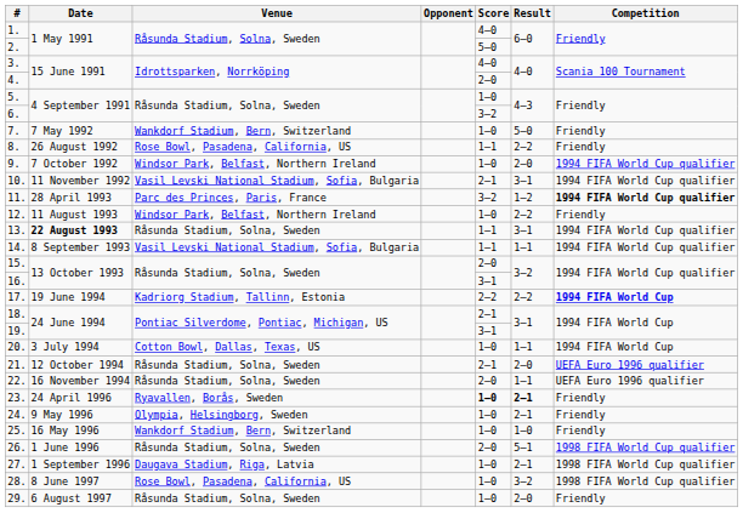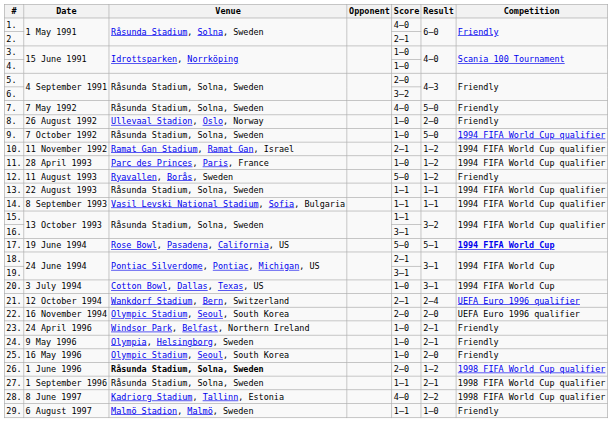 <table class="wikitable">
 <tr>
 <th>#</th>
 <th>Date</th>
 <th>Venue</th>
 <th>Opponent</th>
 <th>Score</th>
 <th>Result</th>
 <th>Competition</th>
 </tr>
 <tr>
 <td>1.</td>
 <td rowspan="2">1 May 1991</td>
 <td rowspan="2"><a href='#'>Råsunda Stadium</a>, <a href='#'>Solna</a>, Sweden</td>
 <td rowspan="2"></td>
 <td>4–0</td>
 <td rowspan="2">6–0</td>
 <td rowspan="2"><a href='#'>Friendly</a></td>
 </tr>
 <tr>
 <td>2.</td>
-<td>5–0</td>
+<td>2–1</td>
 </tr>
 <tr>
 <td>3.</td>
 <td rowspan="2">15 June 1991</td>
 <td rowspan="2"><a href='#'>Idrottsparken</a>, <a href='#'>Norrköping</a></td>
 <td rowspan="2"></td>
-<td>4–0</td>
+<td>1–0</td>
 <td rowspan="2">4–0</td>
 <td rowspan="2"><a href='#'>Scania 100 Tournament</a></td>
 </tr>
 <tr>
 <td>4.</td>
-<td>2–0</td>
+<td>1–0</td>
 </tr>
 <tr>
 <td>5.</td>
 <td rowspan="2">4 September 1991</td>
 <td rowspan="2">Råsunda Stadium, Solna, Sweden</td>
 <td rowspan="2"></td>
-<td>1–0</td>
+<td>2–0</td>
 <td rowspan="2">4–3</td>
 <td rowspan="2">Friendly</td>
 </tr>
 <tr>
 <td>6.</td>
 <td>3–2</td>
 </tr>
 <tr>
 <td>7.</td>
 <td>7 May 1992</td>
-<td><a href='#'>Wankdorf Stadium</a>, <a href='#'>Bern</a>, Switzerland</td>
+<td>Råsunda Stadium, Solna, Sweden</td>
 <td></td>
-<td>1–0</td>
+<td>4–0</td>
 <td>5–0</td>
 <td>Friendly</td>
 </tr>
 <tr>
 <td>8.</td>
 <td>26 August 1992</td>
-<td><a href='#'>Rose Bowl</a>, <a href='#'>Pasadena</a>, <a href='#'>California</a>, US</td>
+<td><a href='#'>Ullevaal Stadion</a>, <a href='#'>Oslo</a>, Norway</td>
 <td></td>
-<td>1–1</td>
-<td>2–2</td>
+<td>1–0</td>
+<td>2–0</td>
 <td>Friendly</td>
 </tr>
 <tr>
 <td>9.</td>
 <td>7 October 1992</td>
-<td><a href='#'>Windsor Park</a>, <a href='#'>Belfast</a>, Northern Ireland</td>
+<td>Råsunda Stadium, Solna, Sweden</td>
 <td></td>
 <td>1–0</td>
-<td>2–0</td>
+<td>5–0</td>
 <td><a href='#'>1994 FIFA World Cup qualifier</a></td>
 </tr>
 <tr>
 <td>10.</td>
 <td>11 November 1992</td>
-<td><a href='#'>Vasil Levski National Stadium</a>, <a href='#'>Sofia</a>, Bulgaria</td>
+<td><a href='#'>Ramat Gan Stadium</a>, <a href='#'>Ramat Gan</a>, Israel</td>
 <td></td>
 <td>2–1</td>
-<td>3–1</td>
+<td>1–2</td>
 <td>1994 FIFA World Cup qualifier</td>
 </tr>
 <tr>
 <td>11.</td>
 <td>28 April 1993</td>
 <td><a href='#'>Parc des Princes</a>, <a href='#'>Paris</a>, France</td>
 <td></td>
-<td>3–2</td>
+<td>1–0</td>
 <td>1–2</td>
-<td><strong>1994 FIFA World Cup qualifier</strong></td>
+<td>1994 FIFA World Cup qualifier</td>
 </tr>
 <tr>
 <td>12.</td>
 <td>11 August 1993</td>
-<td><a href='#'>Windsor Park</a>, <a href='#'>Belfast</a>, Northern Ireland</td>
+<td><a href='#'>Ryavallen</a>, <a href='#'>Borås</a>, Sweden</td>
 <td></td>
-<td>1–0</td>
-<td>2–2</td>
+<td>5–0</td>
+<td>1–2</td>
 <td>Friendly</td>
 </tr>
 <tr>
 <td>13.</td>
-<td><strong>22 August 1993</strong></td>
+<td>22 August 1993</td>
 <td>Råsunda Stadium, Solna, Sweden</td>
 <td></td>
 <td>1–1</td>
-<td>3–1</td>
+<td>1–1</td>
 <td>1994 FIFA World Cup qualifier</td>
 </tr>
 <tr>
 <td>14.</td>
 <td>8 September 1993</td>
 <td><a href='#'>Vasil Levski National Stadium</a>, <a href='#'>Sofia</a>, Bulgaria</td>
 <td></td>
 <td>1–1</td>
 <td>1–1</td>
 <td>1994 FIFA World Cup qualifier</td>
 </tr>
 <tr>
 <td>15.</td>
 <td rowspan="2">13 October 1993</td>
 <td rowspan="2">Råsunda Stadium, Solna, Sweden</td>
 <td rowspan="2"></td>
-<td>2–0</td>
+<td>1–1</td>
 <td rowspan="2">3–2</td>
 <td rowspan="2">1994 FIFA World Cup qualifier</td>
 </tr>
 <tr>
 <td>16.</td>
 <td>3–1</td>
 </tr>
 <tr>
 <td>17.</td>
 <td>19 June 1994</td>
-<td><a href='#'>Kadriorg Stadium</a>, <a href='#'>Tallinn</a>, Estonia</td>
+<td><a href='#'>Rose Bowl</a>, <a href='#'>Pasadena</a>, <a href='#'>California</a>, US</td>
 <td></td>
-<td>2–2</td>
-<td>2–2</td>
+<td>5–0</td>
+<td>5–1</td>
 <td><strong><a href='#'>1994 FIFA World Cup</a></strong></td>
 </tr>
 <tr>
 <td>18.</td>
 <td rowspan="2">24 June 1994</td>
 <td rowspan="2"><a href='#'>Pontiac Silverdome</a>, <a href='#'>Pontiac</a>, <a href='#'>Michigan</a>, US</td>
 <td rowspan="2"></td>
 <td>2–1</td>
 <td rowspan="2">3–1</td>
 <td rowspan="2">1994 FIFA World Cup</td>
 </tr>
 <tr>
 <td>19.</td>
 <td>3–1</td>
 </tr>
 <tr>
 <td>20.</td>
 <td>3 July 1994</td>
 <td><a href='#'>Cotton Bowl</a>, <a href='#'>Dallas</a>, <a href='#'>Texas</a>, US</td>
 <td></td>
 <td>1–0</td>
-<td>1–1</td>
+<td>3–1</td>
 <td>1994 FIFA World Cup</td>
 </tr>
 <tr>
 <td>21.</td>
 <td>12 October 1994</td>
-<td>Råsunda Stadium, Solna, Sweden</td>
+<td><a href='#'>Wankdorf Stadium</a>, <a href='#'>Bern</a>, Switzerland</td>
 <td></td>
 <td>2–1</td>
-<td>2–0</td>
+<td>2–4</td>
 <td><a href='#'>UEFA Euro 1996 qualifier</a></td>
 </tr>
 <tr>
 <td>22.</td>
 <td>16 November 1994</td>
-<td>Råsunda Stadium, Solna, Sweden</td>
+<td><a href='#'>Olympic Stadium</a>, <a href='#'>Seoul</a>, South Korea</td>
 <td></td>
 <td>2–0</td>
-<td>1–1</td>
+<td>2–0</td>
 <td>UEFA Euro 1996 qualifier</td>
 </tr>
 <tr>
 <td>23.</td>
 <td>24 April 1996</td>
-<td><a href='#'>Ryavallen</a>, <a href='#'>Borås</a>, Sweden</td>
+<td><a href='#'>Windsor Park</a>, <a href='#'>Belfast</a>, Northern Ireland</td>
 <td></td>
-<td><strong>1–0</strong></td>
-<td><strong>2–1</strong></td>
+<td>1–0</td>
+<td>2–1</td>
 <td>Friendly</td>
 </tr>
 <tr>
 <td>24.</td>
 <td>9 May 1996</td>
 <td><a href='#'>Olympia</a>, <a href='#'>Helsingborg</a>, Sweden</td>
 <td></td>
 <td>1–0</td>
 <td>2–1</td>
 <td>Friendly</td>
 </tr>
 <tr>
 <td>25.</td>
 <td>16 May 1996</td>
-<td><a href='#'>Wankdorf Stadium</a>, <a href='#'>Bern</a>, Switzerland</td>
+<td><a href='#'>Olympic Stadium</a>, <a href='#'>Seoul</a>, South Korea</td>
 <td></td>
 <td>1–0</td>
-<td>1–0</td>
+<td>2–0</td>
 <td>Friendly</td>
 </tr>
 <tr>
 <td>26.</td>
 <td>1 June 1996</td>
-<td>Råsunda Stadium, Solna, Sweden</td>
+<td><strong>Råsunda Stadium, Solna, Sweden</strong></td>
 <td></td>
 <td>2–0</td>
-<td>5–1</td>
+<td>1–2</td>
 <td><a href='#'>1998 FIFA World Cup qualifier</a></td>
 </tr>
 <tr>
 <td>27.</td>
 <td>1 September 1996</td>
-<td><a href='#'>Daugava Stadium</a>, <a href='#'>Riga</a>, Latvia</td>
+<td>Råsunda Stadium, Solna, Sweden</td>
 <td></td>
-<td>1–0</td>
+<td>1–1</td>
 <td>2–1</td>
 <td>1998 FIFA World Cup qualifier</td>
 </tr>
 <tr>
 <td>28.</td>
 <td>8 June 1997</td>
-<td><a href='#'>Rose Bowl</a>, <a href='#'>Pasadena</a>, <a href='#'>California</a>, US</td>
+<td><a href='#'>Kadriorg Stadium</a>, <a href='#'>Tallinn</a>, Estonia</td>
 <td></td>
-<td>1–0</td>
-<td>3–2</td>
+<td>4–0</td>
+<td>2–2</td>
 <td>1998 FIFA World Cup qualifier</td>
 </tr>
 <tr>
 <td>29.</td>
 <td>6 August 1997</td>
-<td>Råsunda Stadium, Solna, Sweden</td>
+<td><a href='#'>Malmö Stadion</a>, <a href='#'>Malmö</a>, Sweden</td>
 <td></td>
+<td>1–1</td>
 <td>1–0</td>
-<td>2–0</td>
 <td>Friendly</td>
 </tr>
 </table>
